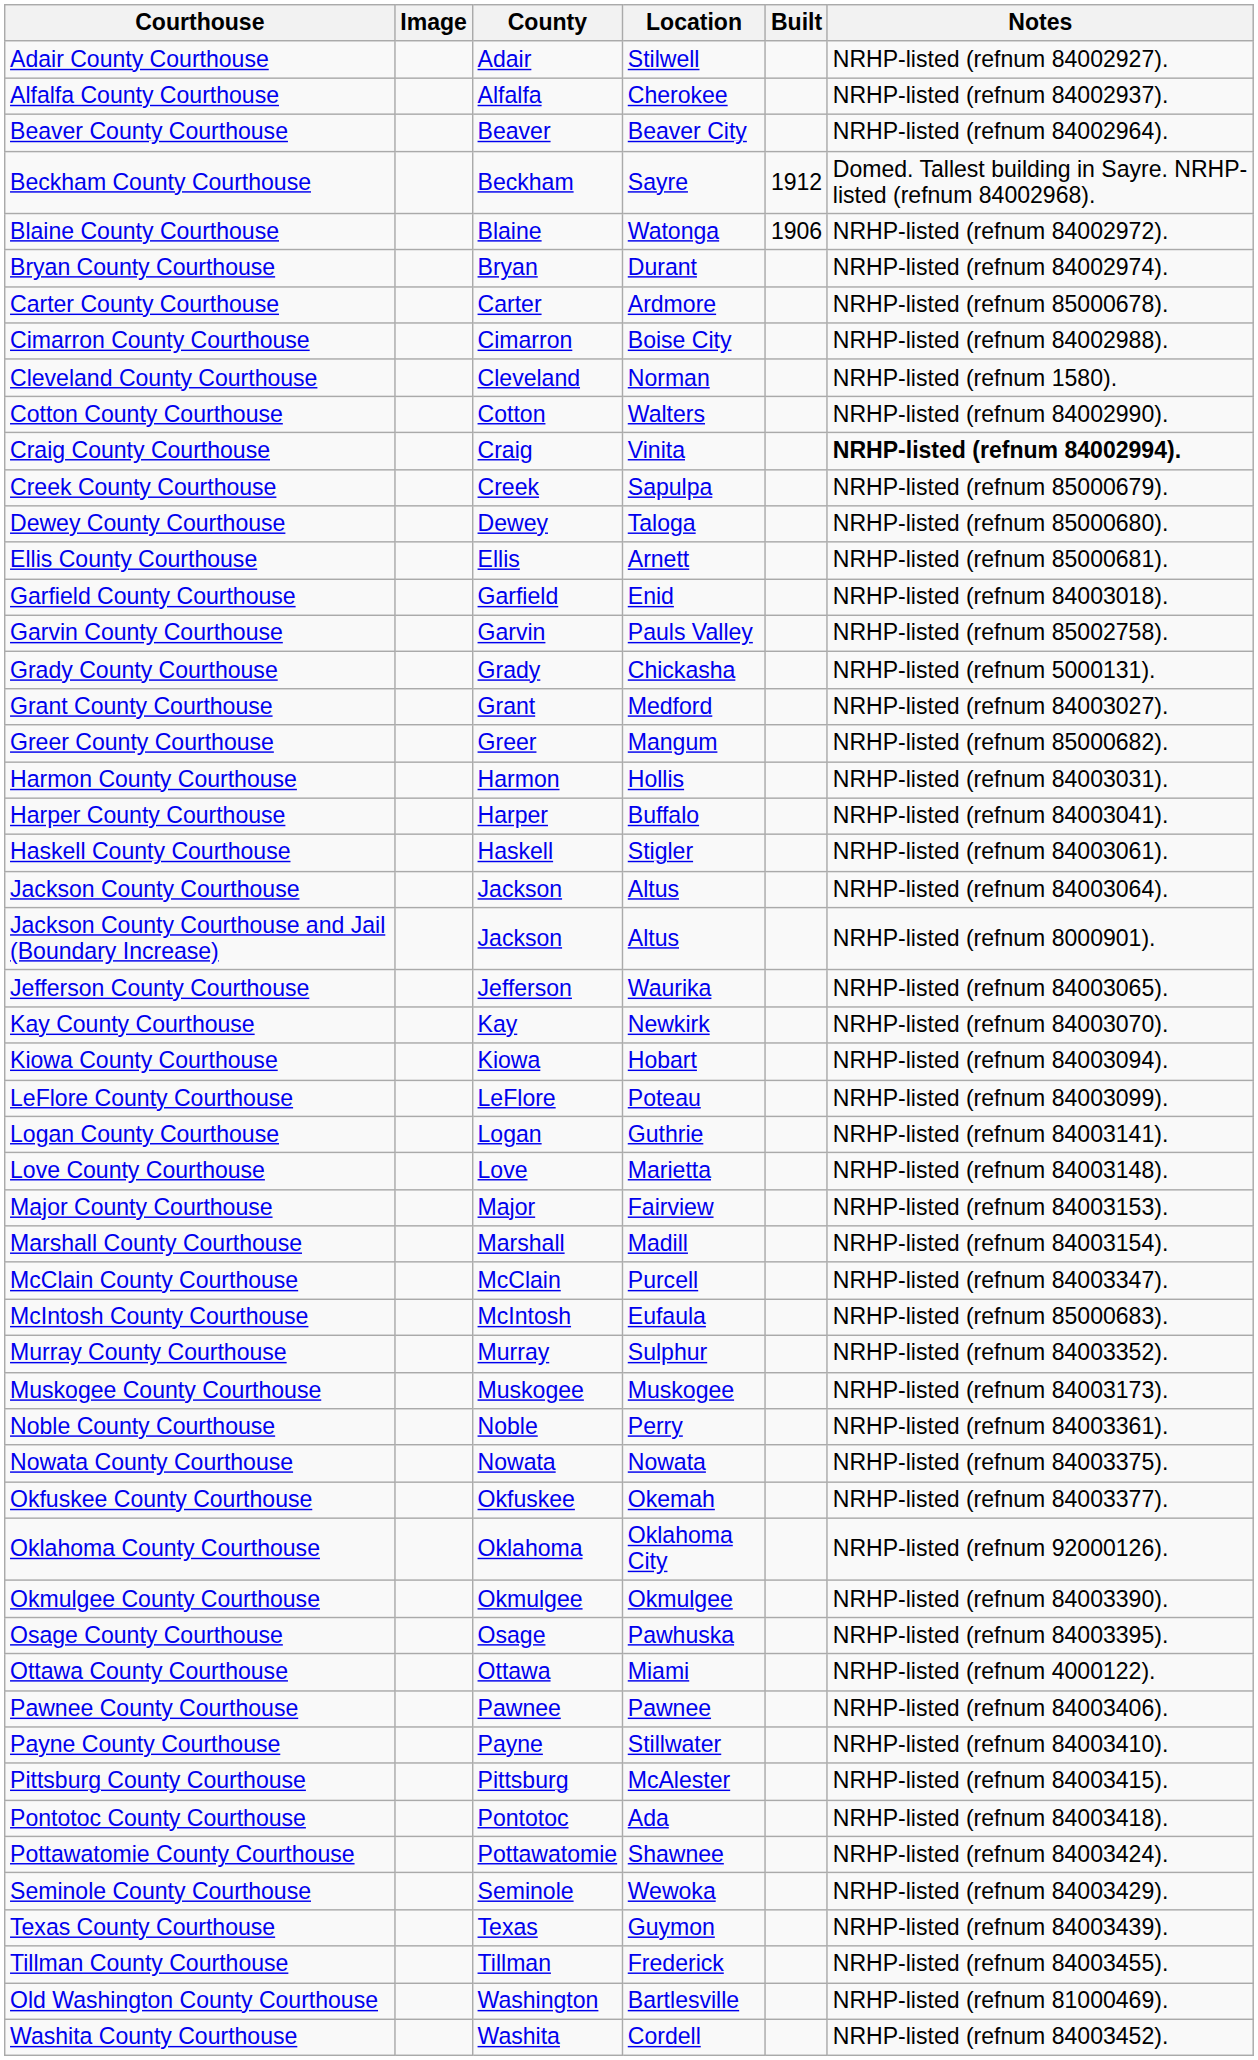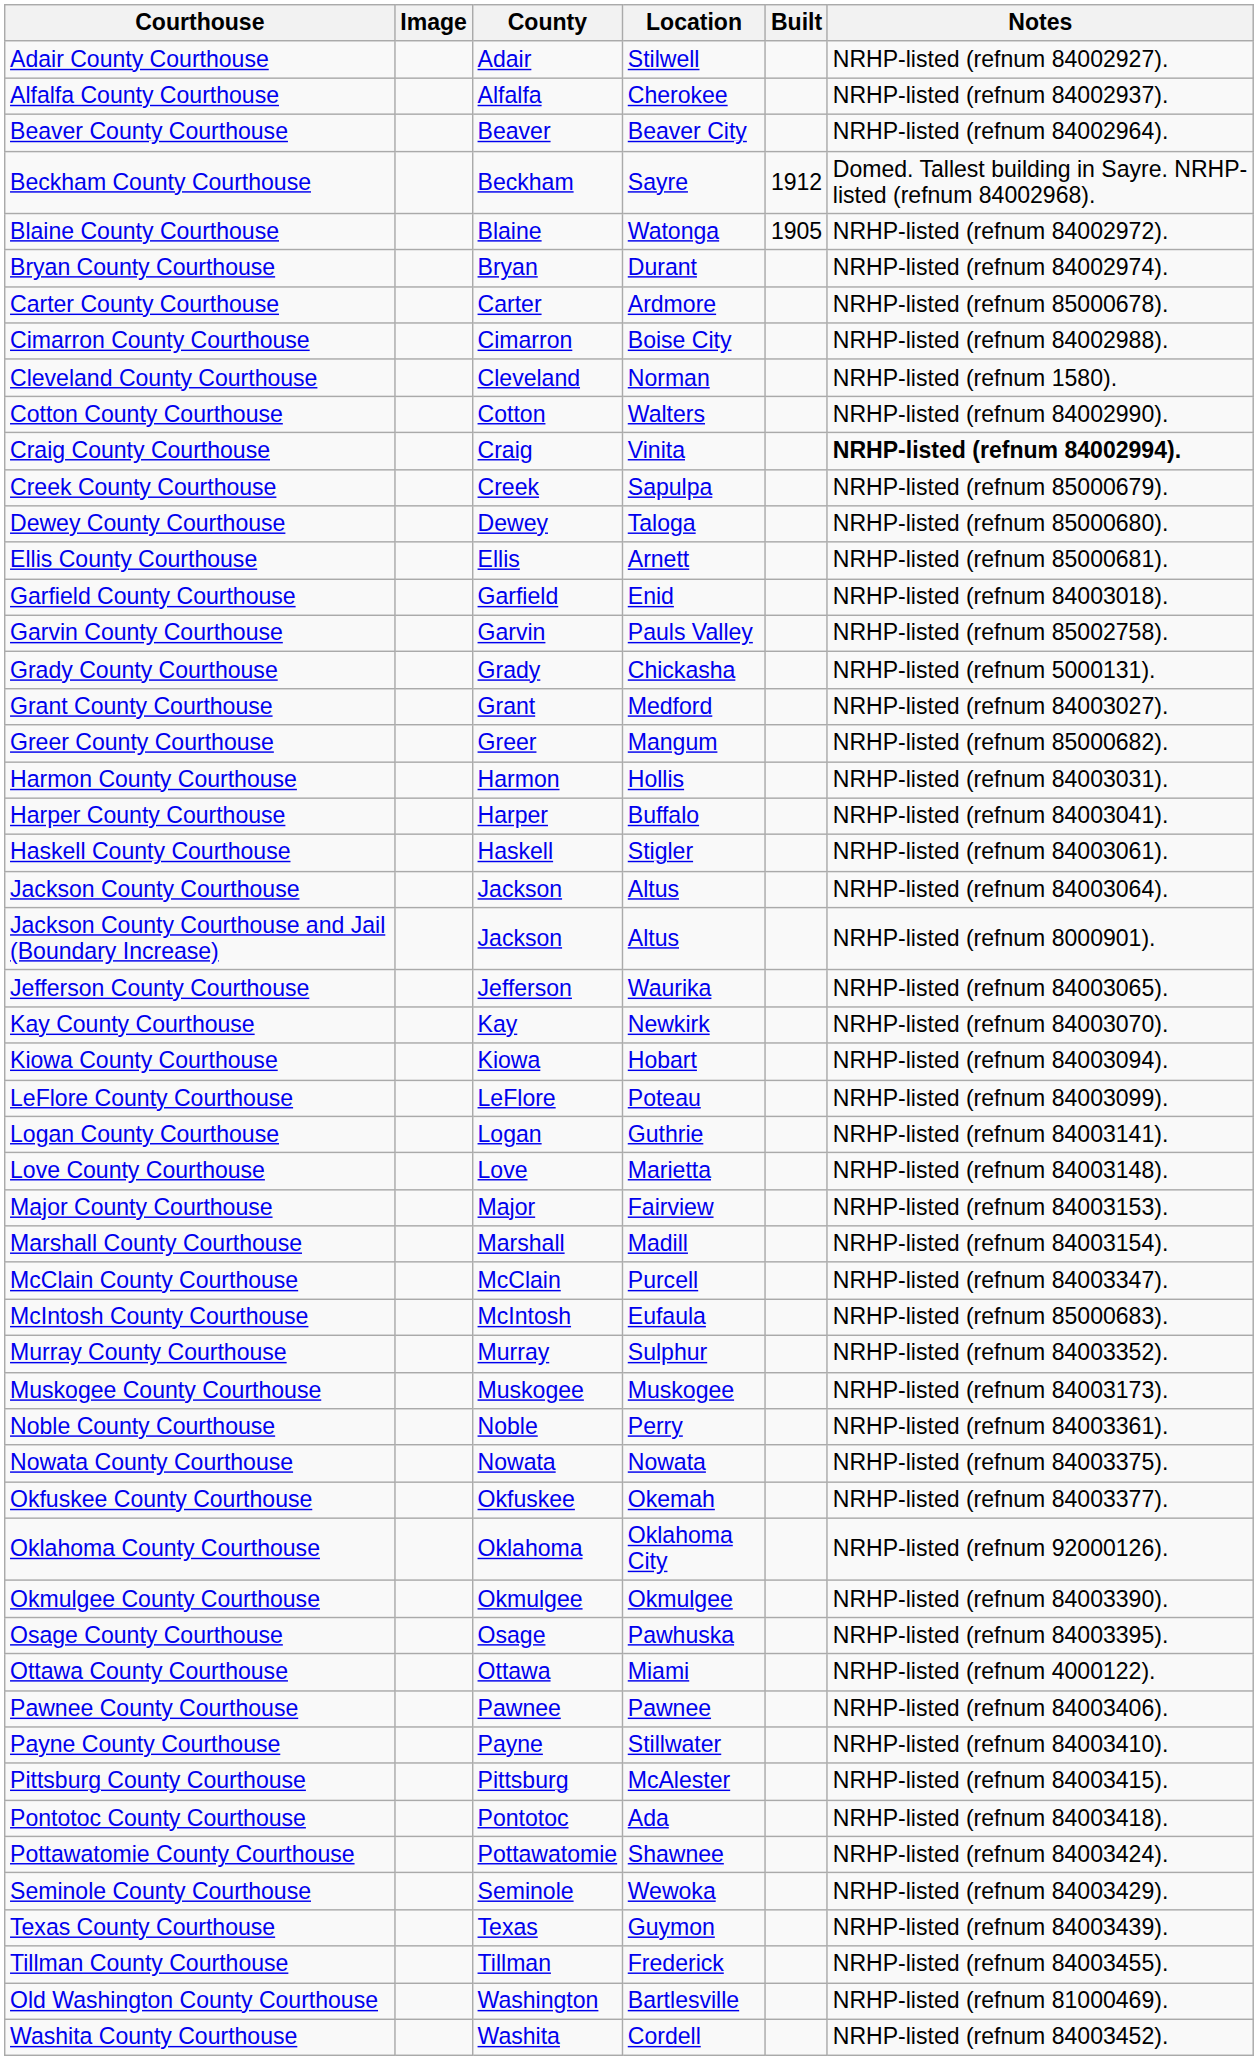 <table class="wikitable sortable sticky-header sort-under">
 <tr>
 <th>Courthouse</th>
 <th>Image</th>
 <th>County</th>
 <th>Location</th>
 <th>Built</th>
 <th>Notes</th>
 </tr>
 <tr>
 <td><a href='#'>Adair County Courthouse</a></td>
 <td></td>
 <td><a href='#'>Adair</a></td>
 <td><a href='#'>Stilwell</a><br><small></small></td>
 <td></td>
 <td>NRHP-listed (refnum 84002927).</td>
 </tr>
 <tr>
 <td><a href='#'>Alfalfa County Courthouse</a></td>
 <td></td>
 <td><a href='#'>Alfalfa</a></td>
 <td><a href='#'>Cherokee</a><br><small></small></td>
 <td></td>
 <td>NRHP-listed (refnum 84002937).</td>
 </tr>
 <tr>
 <td><a href='#'>Beaver County Courthouse</a></td>
 <td></td>
 <td><a href='#'>Beaver</a></td>
 <td><a href='#'>Beaver City</a><br><small></small></td>
 <td></td>
 <td>NRHP-listed (refnum 84002964).</td>
 </tr>
 <tr>
 <td><a href='#'>Beckham County Courthouse</a></td>
 <td></td>
 <td><a href='#'>Beckham</a></td>
 <td><a href='#'>Sayre</a><br><small></small></td>
 <td>1912</td>
 <td>Domed. Tallest building in Sayre. NRHP-listed (refnum 84002968).</td>
 </tr>
 <tr>
 <td><a href='#'>Blaine County Courthouse</a></td>
 <td></td>
 <td><a href='#'>Blaine</a></td>
 <td><a href='#'>Watonga</a><br><small></small></td>
-<td>1906</td>
+<td>1905</td>
 <td>NRHP-listed (refnum 84002972).</td>
 </tr>
 <tr>
 <td><a href='#'>Bryan County Courthouse</a></td>
 <td></td>
 <td><a href='#'>Bryan</a></td>
 <td><a href='#'>Durant</a></td>
 <td></td>
 <td>NRHP-listed (refnum 84002974).</td>
 </tr>
 <tr>
 <td><a href='#'>Carter County Courthouse</a></td>
 <td></td>
 <td><a href='#'>Carter</a></td>
 <td><a href='#'>Ardmore</a></td>
 <td></td>
 <td>NRHP-listed (refnum 85000678).</td>
 </tr>
 <tr>
 <td><a href='#'>Cimarron County Courthouse</a></td>
 <td></td>
 <td><a href='#'>Cimarron</a></td>
 <td><a href='#'>Boise City</a></td>
 <td></td>
 <td>NRHP-listed (refnum 84002988).</td>
 </tr>
 <tr>
 <td><a href='#'>Cleveland County Courthouse</a></td>
 <td></td>
 <td><a href='#'>Cleveland</a></td>
 <td><a href='#'>Norman</a></td>
 <td></td>
 <td>NRHP-listed (refnum 1580).</td>
 </tr>
 <tr>
 <td><a href='#'>Cotton County Courthouse</a></td>
 <td></td>
 <td><a href='#'>Cotton</a></td>
 <td><a href='#'>Walters</a></td>
 <td></td>
 <td>NRHP-listed (refnum 84002990).</td>
 </tr>
 <tr>
 <td><a href='#'>Craig County Courthouse</a></td>
 <td></td>
 <td><a href='#'>Craig</a></td>
 <td><a href='#'>Vinita</a></td>
 <td></td>
 <td><strong>NRHP-listed (refnum 84002994).</strong></td>
 </tr>
 <tr>
 <td><a href='#'>Creek County Courthouse</a></td>
 <td></td>
 <td><a href='#'>Creek</a></td>
 <td><a href='#'>Sapulpa</a></td>
 <td></td>
 <td>NRHP-listed (refnum 85000679).</td>
 </tr>
 <tr>
 <td><a href='#'>Dewey County Courthouse</a></td>
 <td></td>
 <td><a href='#'>Dewey</a></td>
 <td><a href='#'>Taloga</a></td>
 <td></td>
 <td>NRHP-listed (refnum 85000680).</td>
 </tr>
 <tr>
 <td><a href='#'>Ellis County Courthouse</a></td>
 <td></td>
 <td><a href='#'>Ellis</a></td>
 <td><a href='#'>Arnett</a></td>
 <td></td>
 <td>NRHP-listed (refnum 85000681).</td>
 </tr>
 <tr>
 <td><a href='#'>Garfield County Courthouse</a></td>
 <td></td>
 <td><a href='#'>Garfield</a></td>
 <td><a href='#'>Enid</a></td>
 <td></td>
 <td>NRHP-listed (refnum 84003018).</td>
 </tr>
 <tr>
 <td><a href='#'>Garvin County Courthouse</a></td>
 <td></td>
 <td><a href='#'>Garvin</a></td>
 <td><a href='#'>Pauls Valley</a></td>
 <td></td>
 <td>NRHP-listed (refnum 85002758).</td>
 </tr>
 <tr>
 <td><a href='#'>Grady County Courthouse</a></td>
 <td></td>
 <td><a href='#'>Grady</a></td>
 <td><a href='#'>Chickasha</a></td>
 <td></td>
 <td>NRHP-listed (refnum 5000131).</td>
 </tr>
 <tr>
 <td><a href='#'>Grant County Courthouse</a></td>
 <td></td>
 <td><a href='#'>Grant</a></td>
 <td><a href='#'>Medford</a></td>
 <td></td>
 <td>NRHP-listed (refnum 84003027).</td>
 </tr>
 <tr>
 <td><a href='#'>Greer County Courthouse</a></td>
 <td></td>
 <td><a href='#'>Greer</a></td>
 <td><a href='#'>Mangum</a></td>
 <td></td>
 <td>NRHP-listed (refnum 85000682).</td>
 </tr>
 <tr>
 <td><a href='#'>Harmon County Courthouse</a></td>
 <td></td>
 <td><a href='#'>Harmon</a></td>
 <td><a href='#'>Hollis</a></td>
 <td></td>
 <td>NRHP-listed (refnum 84003031).</td>
 </tr>
 <tr>
 <td><a href='#'>Harper County Courthouse</a></td>
 <td></td>
 <td><a href='#'>Harper</a></td>
 <td><a href='#'>Buffalo</a></td>
 <td></td>
 <td>NRHP-listed (refnum 84003041).</td>
 </tr>
 <tr>
 <td><a href='#'>Haskell County Courthouse</a></td>
 <td></td>
 <td><a href='#'>Haskell</a></td>
 <td><a href='#'>Stigler</a></td>
 <td></td>
 <td>NRHP-listed (refnum 84003061).</td>
 </tr>
 <tr>
 <td><a href='#'>Jackson County Courthouse</a></td>
 <td></td>
 <td><a href='#'>Jackson</a></td>
 <td><a href='#'>Altus</a></td>
 <td></td>
 <td>NRHP-listed (refnum 84003064).</td>
 </tr>
 <tr>
 <td><a href='#'>Jackson County Courthouse and Jail (Boundary Increase)</a></td>
 <td></td>
 <td><a href='#'>Jackson</a></td>
 <td><a href='#'>Altus</a></td>
 <td></td>
 <td>NRHP-listed (refnum 8000901).</td>
 </tr>
 <tr>
 <td><a href='#'>Jefferson County Courthouse</a></td>
 <td></td>
 <td><a href='#'>Jefferson</a></td>
 <td><a href='#'>Waurika</a></td>
 <td></td>
 <td>NRHP-listed (refnum 84003065).</td>
 </tr>
 <tr>
 <td><a href='#'>Kay County Courthouse</a></td>
 <td></td>
 <td><a href='#'>Kay</a></td>
 <td><a href='#'>Newkirk</a></td>
 <td></td>
 <td>NRHP-listed (refnum 84003070).</td>
 </tr>
 <tr>
 <td><a href='#'>Kiowa County Courthouse</a></td>
 <td></td>
 <td><a href='#'>Kiowa</a></td>
 <td><a href='#'>Hobart</a></td>
 <td></td>
 <td>NRHP-listed (refnum 84003094).</td>
 </tr>
 <tr>
 <td><a href='#'>LeFlore County Courthouse</a></td>
 <td></td>
 <td><a href='#'>LeFlore</a></td>
 <td><a href='#'>Poteau</a></td>
 <td></td>
 <td>NRHP-listed (refnum 84003099).</td>
 </tr>
 <tr>
 <td><a href='#'>Logan County Courthouse</a></td>
 <td></td>
 <td><a href='#'>Logan</a></td>
 <td><a href='#'>Guthrie</a></td>
 <td></td>
 <td>NRHP-listed (refnum 84003141).</td>
 </tr>
 <tr>
 <td><a href='#'>Love County Courthouse</a></td>
 <td></td>
 <td><a href='#'>Love</a></td>
 <td><a href='#'>Marietta</a></td>
 <td></td>
 <td>NRHP-listed (refnum 84003148).</td>
 </tr>
 <tr>
 <td><a href='#'>Major County Courthouse</a></td>
 <td></td>
 <td><a href='#'>Major</a></td>
 <td><a href='#'>Fairview</a></td>
 <td></td>
 <td>NRHP-listed (refnum 84003153).</td>
 </tr>
 <tr>
 <td><a href='#'>Marshall County Courthouse</a></td>
 <td></td>
 <td><a href='#'>Marshall</a></td>
 <td><a href='#'>Madill</a></td>
 <td></td>
 <td>NRHP-listed (refnum 84003154).</td>
 </tr>
 <tr>
 <td><a href='#'>McClain County Courthouse</a></td>
 <td></td>
 <td><a href='#'>McClain</a></td>
 <td><a href='#'>Purcell</a></td>
 <td></td>
 <td>NRHP-listed (refnum 84003347).</td>
 </tr>
 <tr>
 <td><a href='#'>McIntosh County Courthouse</a></td>
 <td></td>
 <td><a href='#'>McIntosh</a></td>
 <td><a href='#'>Eufaula</a></td>
 <td></td>
 <td>NRHP-listed (refnum 85000683).</td>
 </tr>
 <tr>
 <td><a href='#'>Murray County Courthouse</a></td>
 <td></td>
 <td><a href='#'>Murray</a></td>
 <td><a href='#'>Sulphur</a></td>
 <td></td>
 <td>NRHP-listed (refnum 84003352).</td>
 </tr>
 <tr>
 <td><a href='#'>Muskogee County Courthouse</a></td>
 <td></td>
 <td><a href='#'>Muskogee</a></td>
 <td><a href='#'>Muskogee</a></td>
 <td></td>
 <td>NRHP-listed (refnum 84003173).</td>
 </tr>
 <tr>
 <td><a href='#'>Noble County Courthouse</a></td>
 <td></td>
 <td><a href='#'>Noble</a></td>
 <td><a href='#'>Perry</a></td>
 <td></td>
 <td>NRHP-listed (refnum 84003361).</td>
 </tr>
 <tr>
 <td><a href='#'>Nowata County Courthouse</a></td>
 <td></td>
 <td><a href='#'>Nowata</a></td>
 <td><a href='#'>Nowata</a></td>
 <td></td>
 <td>NRHP-listed (refnum 84003375).</td>
 </tr>
 <tr>
 <td><a href='#'>Okfuskee County Courthouse</a></td>
 <td></td>
 <td><a href='#'>Okfuskee</a></td>
 <td><a href='#'>Okemah</a></td>
 <td></td>
 <td>NRHP-listed (refnum 84003377).</td>
 </tr>
 <tr>
 <td><a href='#'>Oklahoma County Courthouse</a></td>
 <td></td>
 <td><a href='#'>Oklahoma</a></td>
 <td><a href='#'>Oklahoma City</a></td>
 <td></td>
 <td>NRHP-listed (refnum 92000126).</td>
 </tr>
 <tr>
 <td><a href='#'>Okmulgee County Courthouse</a></td>
 <td></td>
 <td><a href='#'>Okmulgee</a></td>
 <td><a href='#'>Okmulgee</a></td>
 <td></td>
 <td>NRHP-listed (refnum 84003390).</td>
 </tr>
 <tr>
 <td><a href='#'>Osage County Courthouse</a></td>
 <td></td>
 <td><a href='#'>Osage</a></td>
 <td><a href='#'>Pawhuska</a></td>
 <td></td>
 <td>NRHP-listed (refnum 84003395).</td>
 </tr>
 <tr>
 <td><a href='#'>Ottawa County Courthouse</a></td>
 <td></td>
 <td><a href='#'>Ottawa</a></td>
 <td><a href='#'>Miami</a></td>
 <td></td>
 <td>NRHP-listed (refnum 4000122).</td>
 </tr>
 <tr>
 <td><a href='#'>Pawnee County Courthouse</a></td>
 <td></td>
 <td><a href='#'>Pawnee</a></td>
 <td><a href='#'>Pawnee</a></td>
 <td></td>
 <td>NRHP-listed (refnum 84003406).</td>
 </tr>
 <tr>
 <td><a href='#'>Payne County Courthouse</a></td>
 <td></td>
 <td><a href='#'>Payne</a></td>
 <td><a href='#'>Stillwater</a></td>
 <td></td>
 <td>NRHP-listed (refnum 84003410).</td>
 </tr>
 <tr>
 <td><a href='#'>Pittsburg County Courthouse</a></td>
 <td></td>
 <td><a href='#'>Pittsburg</a></td>
 <td><a href='#'>McAlester</a></td>
 <td></td>
 <td>NRHP-listed (refnum 84003415).</td>
 </tr>
 <tr>
 <td><a href='#'>Pontotoc County Courthouse</a></td>
 <td></td>
 <td><a href='#'>Pontotoc</a></td>
 <td><a href='#'>Ada</a></td>
 <td></td>
 <td>NRHP-listed (refnum 84003418).</td>
 </tr>
 <tr>
 <td><a href='#'>Pottawatomie County Courthouse</a></td>
 <td></td>
 <td><a href='#'>Pottawatomie</a></td>
 <td><a href='#'>Shawnee</a></td>
 <td></td>
 <td>NRHP-listed (refnum 84003424).</td>
 </tr>
 <tr>
 <td><a href='#'>Seminole County Courthouse</a></td>
 <td></td>
 <td><a href='#'>Seminole</a></td>
 <td><a href='#'>Wewoka</a></td>
 <td></td>
 <td>NRHP-listed (refnum 84003429).</td>
 </tr>
 <tr>
 <td><a href='#'>Texas County Courthouse</a></td>
 <td></td>
 <td><a href='#'>Texas</a></td>
 <td><a href='#'>Guymon</a></td>
 <td></td>
 <td>NRHP-listed (refnum 84003439).</td>
 </tr>
 <tr>
 <td><a href='#'>Tillman County Courthouse</a></td>
 <td></td>
 <td><a href='#'>Tillman</a></td>
 <td><a href='#'>Frederick</a></td>
 <td></td>
 <td>NRHP-listed (refnum 84003455).</td>
 </tr>
 <tr>
 <td><a href='#'>Old Washington County Courthouse</a></td>
 <td></td>
 <td><a href='#'>Washington</a></td>
 <td><a href='#'>Bartlesville</a></td>
 <td></td>
 <td>NRHP-listed (refnum 81000469).</td>
 </tr>
 <tr>
 <td><a href='#'>Washita County Courthouse</a></td>
 <td></td>
 <td><a href='#'>Washita</a></td>
 <td><a href='#'>Cordell</a></td>
 <td></td>
 <td>NRHP-listed (refnum 84003452).</td>
 </tr>
 </table>
